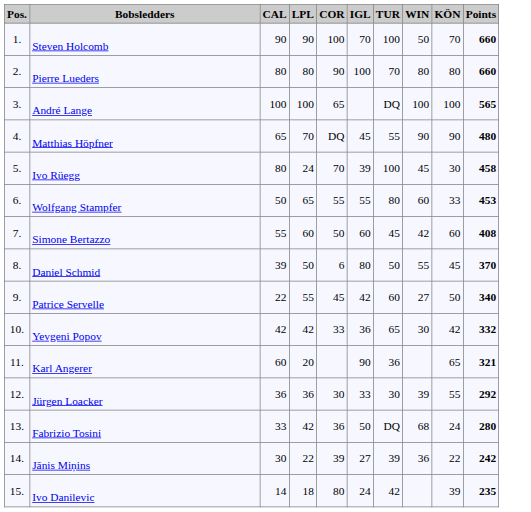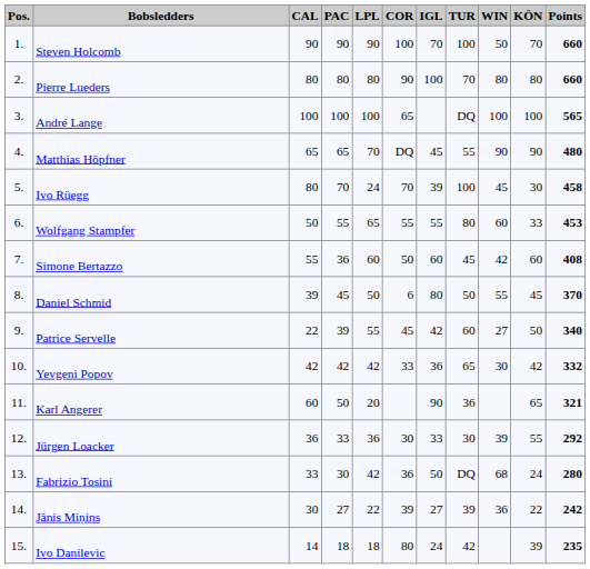 <table bgcolor="#f7f8ff" cellpadding="3" cellspacing="0" border="1" style="font-size: 95%; border: gray solid 1px; border-collapse: collapse;">
 <tr bgcolor="#CCCCCC">
 <td align="center" width="10"><strong>Pos.</strong></td>
 <td align="center" width="300"><strong>Bobsledders</strong></td>
 <td align="center" width="20"><strong>CAL</strong></td>
+<td align="center" width="20"><strong>PAC</strong></td>
 <td align="center" width="20"><strong>LPL</strong></td>
 <td align="center" width="20"><strong>COR</strong></td>
 <td align="center" width="20"><strong>IGL</strong></td>
 <td align="center" width="20"><strong>TUR</strong></td>
 <td align="center" width="20"><strong>WIN</strong></td>
 <td align="center" width="20"><strong>KÖN</strong></td>
 <td align="center" width="20"><strong>Points</strong></td>
 </tr>
 <tr align="left">
 <td align="center">1.</td>
 <td><br> <a href='#'>Steven Holcomb</a></td>
+<td align="right">90</td>
 <td align="right">90</td>
 <td align="right">90</td>
 <td align="right">100</td>
 <td align="right">70</td>
 <td align="right">100</td>
 <td align="right">50</td>
 <td align="right">70</td>
 <td align="right"><strong>660</strong></td>
 </tr>
 <tr align="left">
 <td align="center">2.</td>
 <td><br> <a href='#'>Pierre Lueders</a></td>
 <td align="right">80</td>
 <td align="right">80</td>
+<td align="right">80</td>
 <td align="right">90</td>
 <td align="right">100</td>
 <td align="right">70</td>
 <td align="right">80</td>
 <td align="right">80</td>
 <td align="right"><strong>660</strong></td>
 </tr>
 <tr align="left">
 <td align="center">3.</td>
 <td><br> <a href='#'>André Lange</a></td>
+<td align="right">100</td>
 <td align="right">100</td>
 <td align="right">100</td>
 <td align="right">65</td>
 <td align="right"></td>
 <td align="right">DQ</td>
 <td align="right">100</td>
 <td align="right">100</td>
 <td align="right"><strong>565</strong></td>
 </tr>
 <tr align="left">
 <td align="center">4.</td>
 <td><br> <a href='#'>Matthias Höpfner</a></td>
 <td align="right">65</td>
+<td align="right">65</td>
 <td align="right">70</td>
 <td align="right">DQ</td>
 <td align="right">45</td>
 <td align="right">55</td>
 <td align="right">90</td>
 <td align="right">90</td>
 <td align="right"><strong>480</strong></td>
 </tr>
 <tr align="left">
 <td align="center">5.</td>
 <td><br> <a href='#'>Ivo Rüegg</a></td>
 <td align="right">80</td>
+<td align="right">70</td>
 <td align="right">24</td>
 <td align="right">70</td>
 <td align="right">39</td>
 <td align="right">100</td>
 <td align="right">45</td>
 <td align="right">30</td>
 <td align="right"><strong>458</strong></td>
 </tr>
 <tr align="left">
 <td align="center">6.</td>
 <td><br> <a href='#'>Wolfgang Stampfer</a></td>
 <td align="right">50</td>
+<td align="right">55</td>
 <td align="right">65</td>
 <td align="right">55</td>
 <td align="right">55</td>
 <td align="right">80</td>
 <td align="right">60</td>
 <td align="right">33</td>
 <td align="right"><strong>453</strong></td>
 </tr>
 <tr align="left">
 <td align="center">7.</td>
 <td><br> <a href='#'>Simone Bertazzo</a></td>
 <td align="right">55</td>
+<td align="right">36</td>
 <td align="right">60</td>
 <td align="right">50</td>
 <td align="right">60</td>
 <td align="right">45</td>
 <td align="right">42</td>
 <td align="right">60</td>
 <td align="right"><strong>408</strong></td>
 </tr>
 <tr align="left">
 <td align="center">8.</td>
 <td><br> <a href='#'>Daniel Schmid</a></td>
 <td align="right">39</td>
+<td align="right">45</td>
 <td align="right">50</td>
 <td align="right">6</td>
 <td align="right">80</td>
 <td align="right">50</td>
 <td align="right">55</td>
 <td align="right">45</td>
 <td align="right"><strong>370</strong></td>
 </tr>
 <tr align="left">
 <td align="center">9.</td>
 <td><br> <a href='#'>Patrice Servelle</a></td>
 <td align="right">22</td>
+<td align="right">39</td>
 <td align="right">55</td>
 <td align="right">45</td>
 <td align="right">42</td>
 <td align="right">60</td>
 <td align="right">27</td>
 <td align="right">50</td>
 <td align="right"><strong>340</strong></td>
 </tr>
 <tr align="left">
 <td align="center">10.</td>
 <td><br> <a href='#'>Yevgeni Popov</a></td>
 <td align="right">42</td>
 <td align="right">42</td>
+<td align="right">42</td>
 <td align="right">33</td>
 <td align="right">36</td>
 <td align="right">65</td>
 <td align="right">30</td>
 <td align="right">42</td>
 <td align="right"><strong>332</strong></td>
 </tr>
 <tr align="left">
 <td align="center">11.</td>
 <td><br> <a href='#'>Karl Angerer</a></td>
 <td align="right">60</td>
+<td align="right">50</td>
 <td align="right">20</td>
 <td align="right"></td>
 <td align="right">90</td>
 <td align="right">36</td>
 <td align="right"></td>
 <td align="right">65</td>
 <td align="right"><strong>321</strong></td>
 </tr>
 <tr align="left">
 <td align="center">12.</td>
 <td><br> <a href='#'>Jürgen Loacker</a></td>
 <td align="right">36</td>
+<td align="right">33</td>
 <td align="right">36</td>
 <td align="right">30</td>
 <td align="right">33</td>
 <td align="right">30</td>
 <td align="right">39</td>
 <td align="right">55</td>
 <td align="right"><strong>292</strong></td>
 </tr>
 <tr align="left">
 <td align="center">13.</td>
 <td><br> <a href='#'>Fabrizio Tosini</a></td>
 <td align="right">33</td>
+<td align="right">30</td>
 <td align="right">42</td>
 <td align="right">36</td>
 <td align="right">50</td>
 <td align="right">DQ</td>
 <td align="right">68</td>
 <td align="right">24</td>
 <td align="right"><strong>280</strong></td>
 </tr>
 <tr align="left">
 <td align="center">14.</td>
 <td><br> <a href='#'>Jānis Miņins</a></td>
 <td align="right">30</td>
+<td align="right">27</td>
 <td align="right">22</td>
 <td align="right">39</td>
 <td align="right">27</td>
 <td align="right">39</td>
 <td align="right">36</td>
 <td align="right">22</td>
 <td align="right"><strong>242</strong></td>
 </tr>
 <tr align="left">
 <td align="center">15.</td>
 <td><br> <a href='#'>Ivo Danilevic</a></td>
 <td align="right">14</td>
 <td align="right">18</td>
+<td align="right">18</td>
 <td align="right">80</td>
 <td align="right">24</td>
 <td align="right">42</td>
 <td align="right"></td>
 <td align="right">39</td>
 <td align="right"><strong> 235</strong></td>
 </tr>
 </table>
